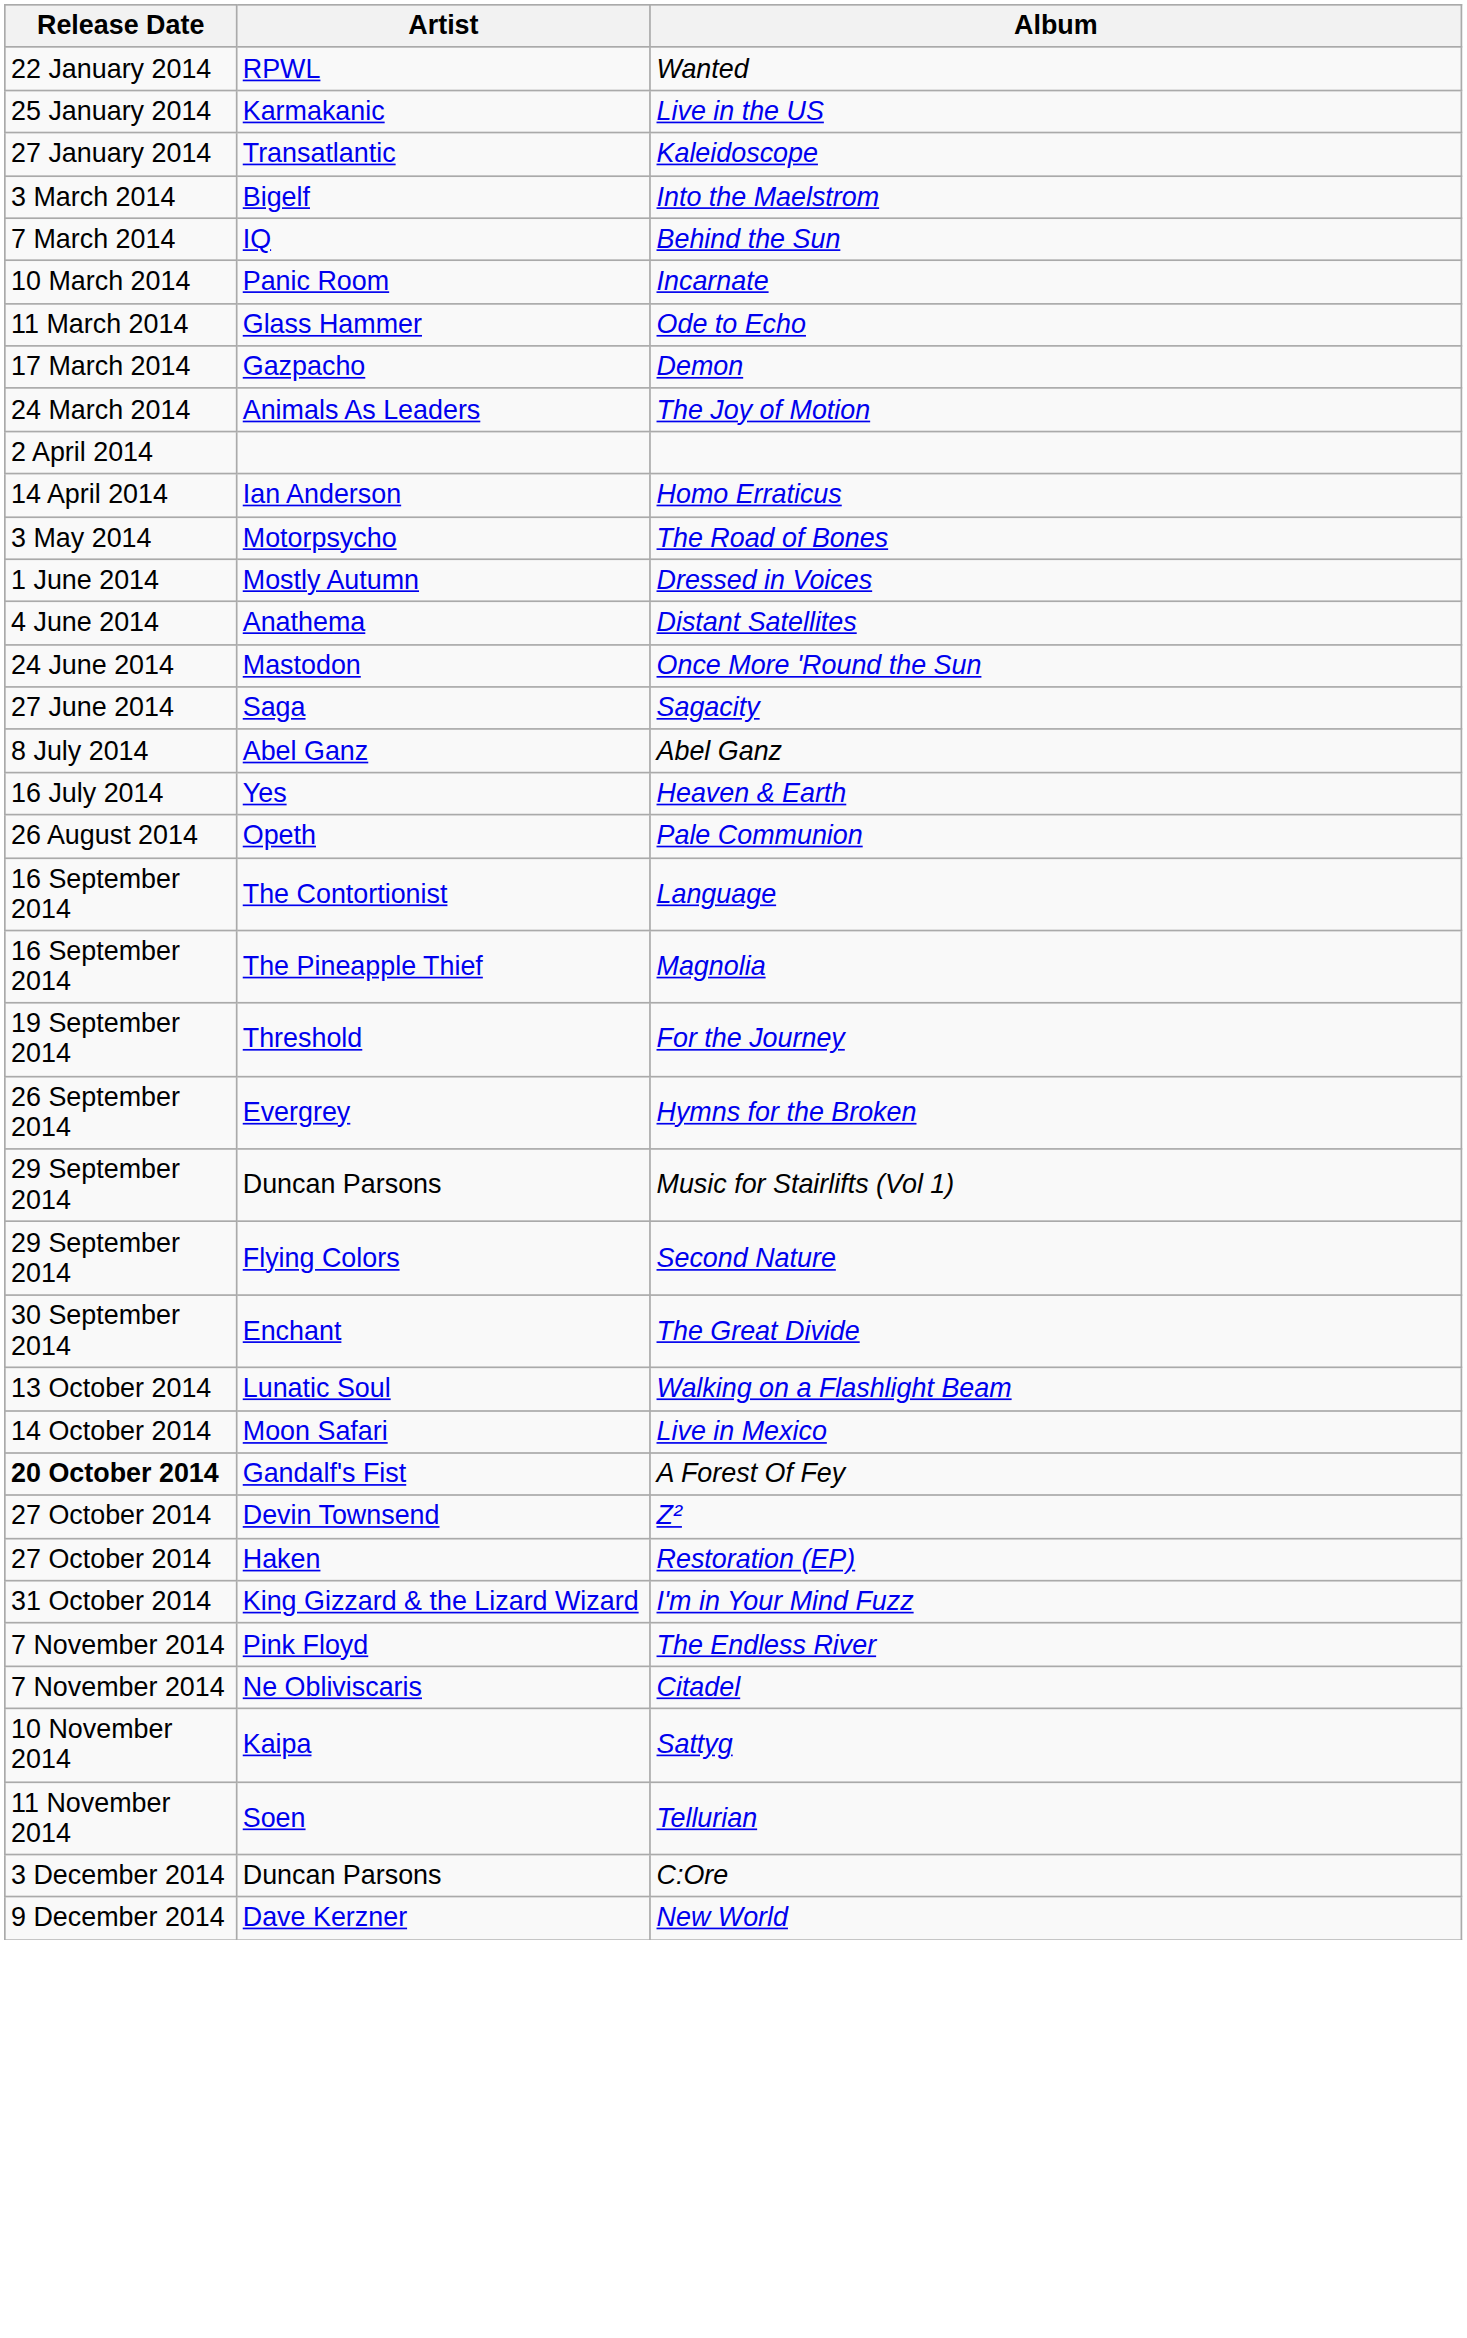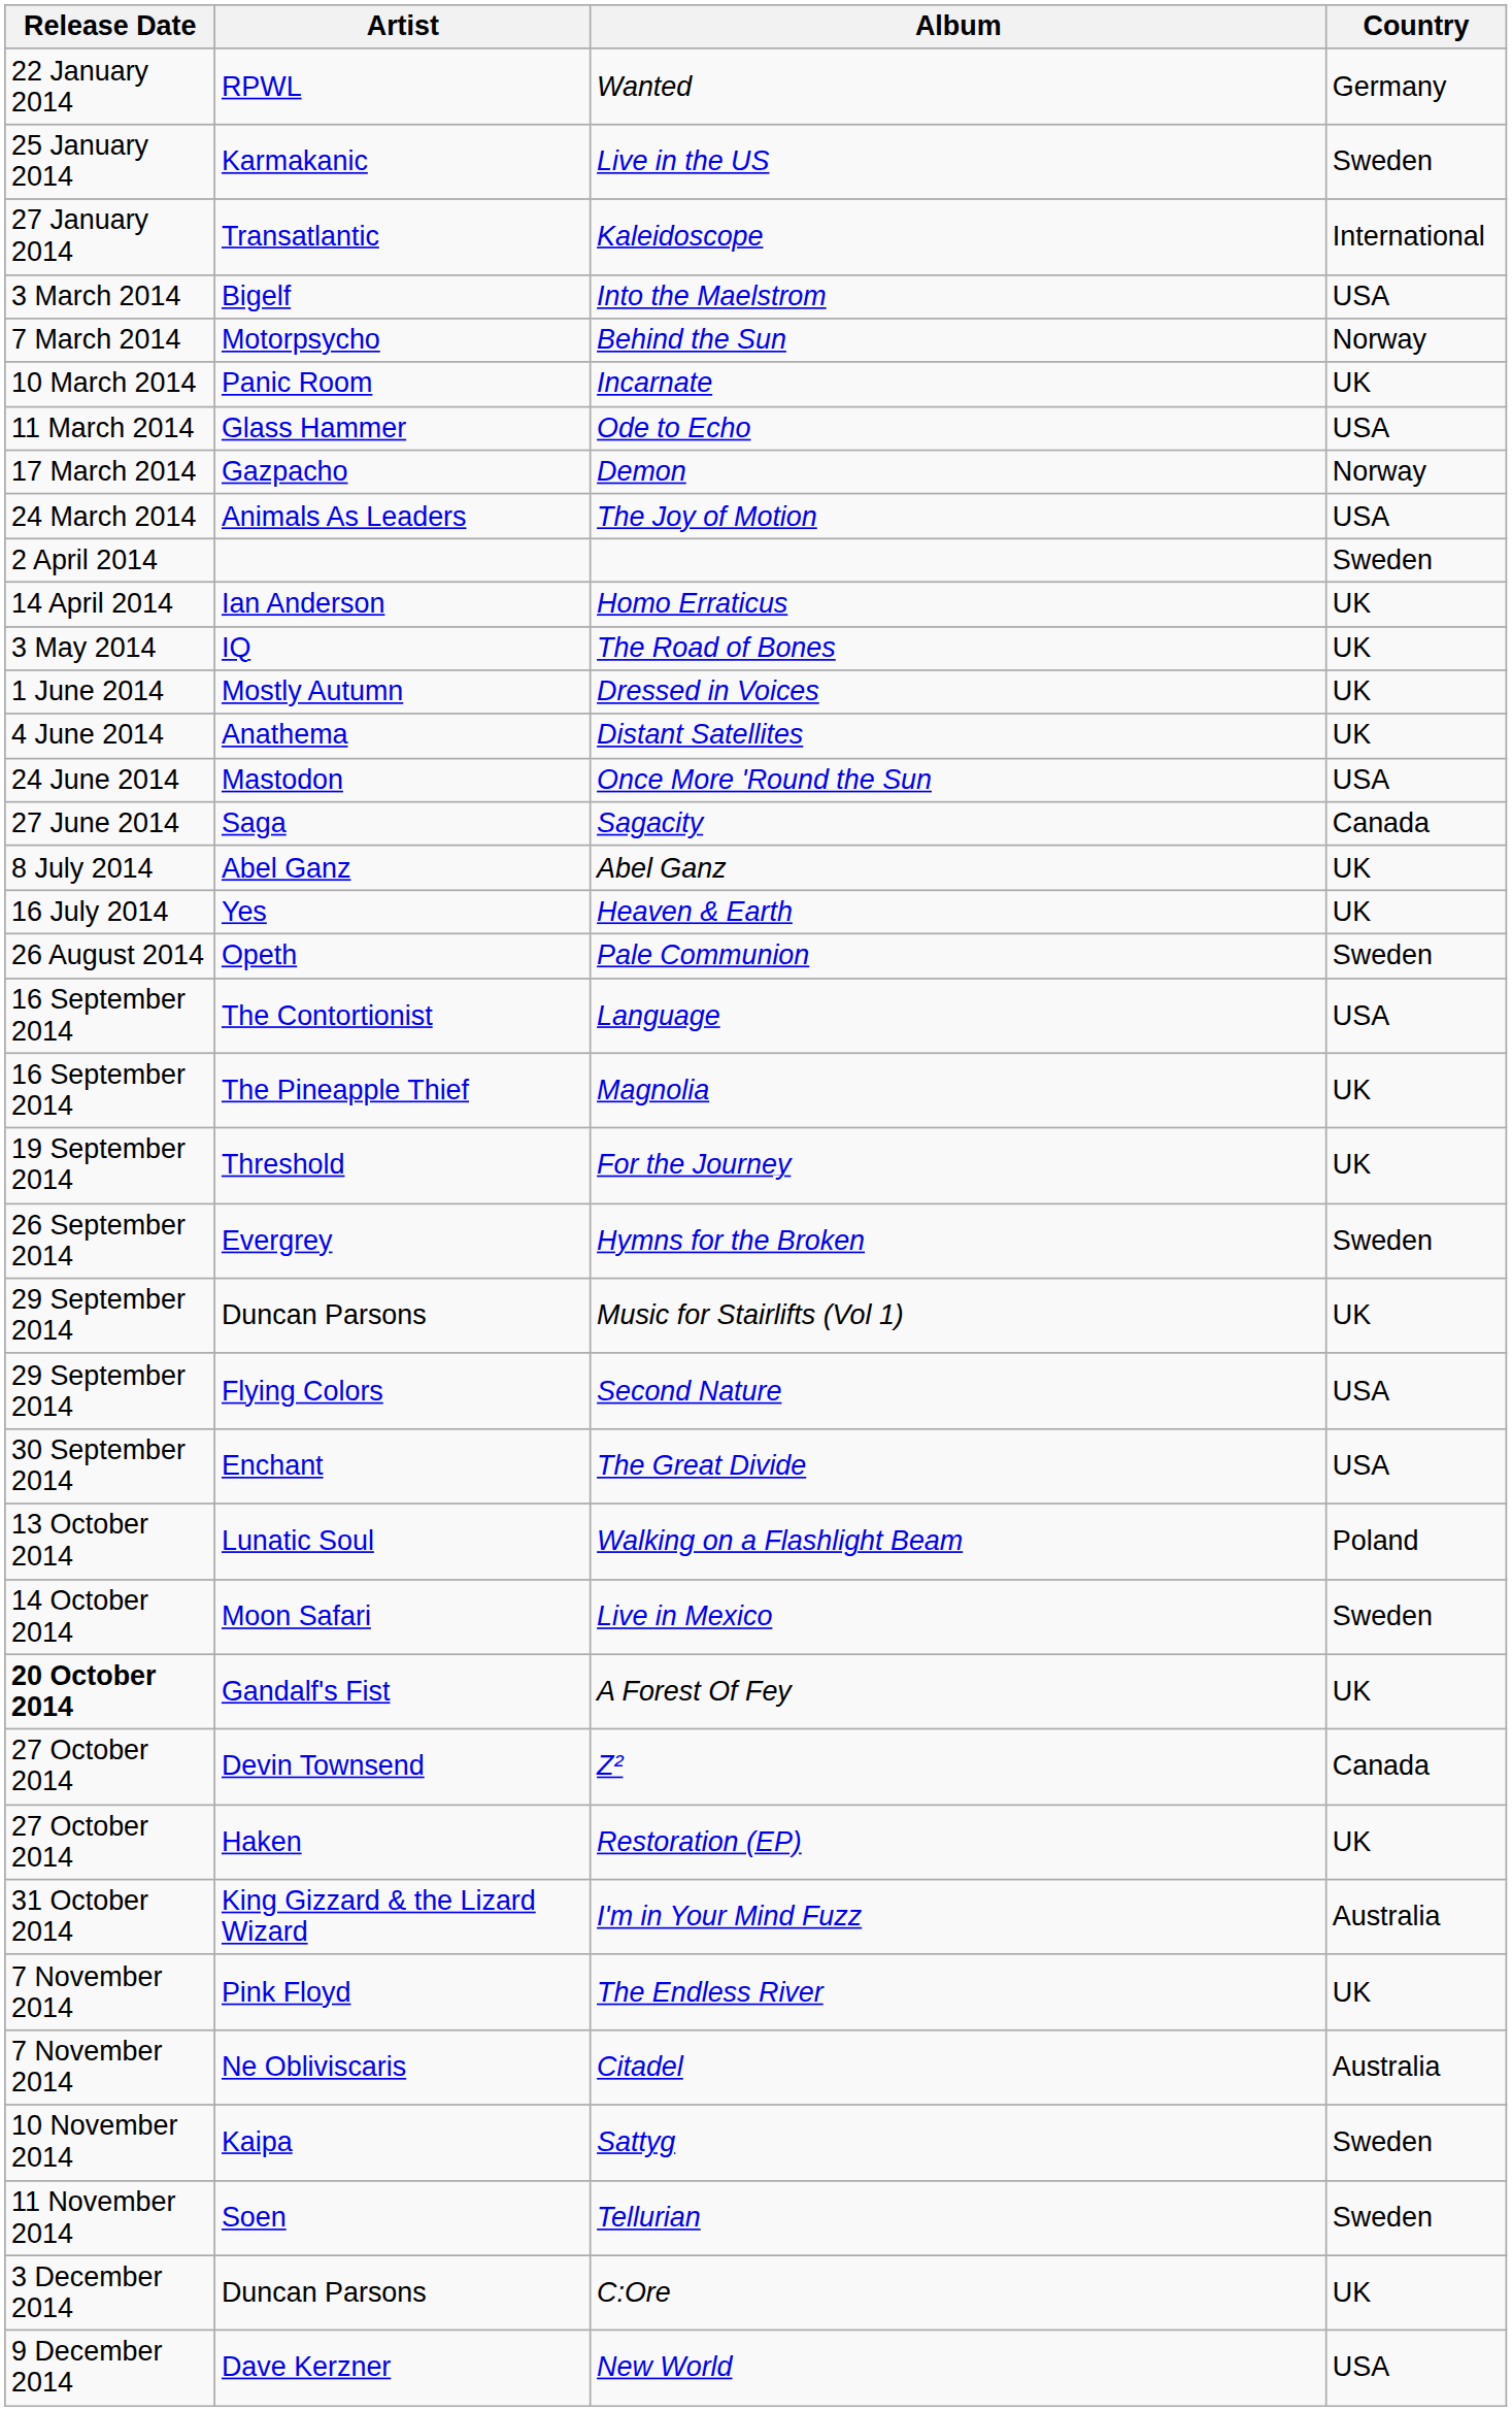 <table class="wikitable center">
 <tr>
 <th align=center width="14%">Release Date</th>
 <th align=center width="25%">Artist</th>
 <th align=center width="49%">Album</th>
+<th align=center width="12%">Country</th>
 </tr>
 <tr>
 <td>22 January 2014</td>
 <td><a href='#'>RPWL</a></td>
 <td><em>Wanted</em></td>
+<td>Germany</td>
 </tr>
 <tr>
 <td>25 January 2014</td>
 <td><a href='#'>Karmakanic</a></td>
 <td><em><a href='#'>Live in the US</a></em></td>
+<td>Sweden</td>
 </tr>
 <tr>
 <td>27 January 2014</td>
 <td><a href='#'>Transatlantic</a></td>
 <td><em><a href='#'>Kaleidoscope</a></em></td>
+<td>International</td>
 </tr>
 <tr>
 <td>3 March 2014</td>
 <td><a href='#'>Bigelf</a></td>
 <td><em><a href='#'>Into the Maelstrom</a></em></td>
+<td>USA</td>
 </tr>
 <tr>
 <td>7 March 2014</td>
-<td><a href='#'>IQ</a></td>
+<td><a href='#'>Motorpsycho</a></td>
 <td><a href='#'><em>Behind the Sun</em></a></td>
+<td>Norway</td>
 </tr>
 <tr>
 <td>10 March 2014</td>
 <td><a href='#'>Panic Room</a></td>
 <td><em><a href='#'>Incarnate</a></em></td>
+<td>UK</td>
 </tr>
 <tr>
 <td>11 March 2014</td>
 <td><a href='#'>Glass Hammer</a></td>
 <td><em><a href='#'>Ode to Echo</a></em></td>
+<td>USA</td>
 </tr>
 <tr>
 <td>17 March 2014</td>
 <td><a href='#'>Gazpacho</a></td>
 <td><a href='#'><em>Demon</em></a></td>
+<td>Norway</td>
 </tr>
 <tr>
 <td>24 March 2014</td>
 <td><a href='#'>Animals As Leaders</a></td>
 <td><em><a href='#'>The Joy of Motion</a></em></td>
+<td>USA</td>
 </tr>
 <tr>
 <td>2 April 2014</td>
 <td></td>
 <td><em></em></td>
+<td>Sweden</td>
 </tr>
 <tr>
 <td>14 April 2014</td>
 <td><a href='#'>Ian Anderson</a></td>
 <td><em><a href='#'>Homo Erraticus</a></em></td>
+<td>UK</td>
 </tr>
 <tr>
 <td>3 May 2014</td>
-<td><a href='#'>Motorpsycho</a></td>
+<td><a href='#'>IQ</a></td>
 <td><em><a href='#'>The Road of Bones</a></em></td>
+<td>UK</td>
 </tr>
 <tr>
 <td>1 June 2014</td>
 <td><a href='#'>Mostly Autumn</a></td>
 <td><em><a href='#'>Dressed in Voices</a></em></td>
+<td>UK</td>
 </tr>
 <tr>
 <td>4 June 2014</td>
 <td><a href='#'>Anathema</a></td>
 <td><em><a href='#'>Distant Satellites</a></em></td>
+<td>UK</td>
 </tr>
 <tr>
 <td>24 June 2014</td>
 <td><a href='#'>Mastodon</a></td>
 <td><em><a href='#'>Once More 'Round the Sun</a></em></td>
+<td>USA</td>
 </tr>
 <tr>
 <td>27 June 2014</td>
 <td><a href='#'>Saga</a></td>
 <td><em><a href='#'>Sagacity</a></em></td>
+<td>Canada</td>
 </tr>
 <tr>
 <td>8 July 2014</td>
 <td><a href='#'>Abel Ganz</a></td>
 <td><em>Abel Ganz</em></td>
+<td>UK</td>
 </tr>
 <tr>
 <td>16 July 2014</td>
 <td><a href='#'>Yes</a></td>
 <td><em><a href='#'>Heaven & Earth</a></em></td>
+<td>UK</td>
 </tr>
 <tr>
 <td>26 August 2014</td>
 <td><a href='#'>Opeth</a></td>
 <td><em><a href='#'>Pale Communion</a></em></td>
+<td>Sweden</td>
 </tr>
 <tr>
 <td>16 September 2014</td>
 <td><a href='#'>The Contortionist</a></td>
 <td><em><a href='#'>Language</a></em></td>
+<td>USA</td>
 </tr>
 <tr>
 <td>16 September 2014</td>
 <td><a href='#'>The Pineapple Thief</a></td>
 <td><a href='#'><em>Magnolia</em></a></td>
+<td>UK</td>
 </tr>
 <tr>
 <td>19 September 2014</td>
 <td><a href='#'>Threshold</a></td>
 <td><em><a href='#'>For the Journey</a></em></td>
+<td>UK</td>
 </tr>
 <tr>
 <td>26 September 2014</td>
 <td><a href='#'>Evergrey</a></td>
 <td><em><a href='#'>Hymns for the Broken</a></em></td>
+<td>Sweden</td>
 </tr>
 <tr>
 <td>29 September 2014</td>
 <td>Duncan Parsons</td>
 <td><em>Music for Stairlifts (Vol 1)</em></td>
+<td>UK</td>
 </tr>
 <tr>
 <td>29 September 2014</td>
 <td><a href='#'>Flying Colors</a></td>
 <td><em><a href='#'>Second Nature</a></em></td>
+<td>USA</td>
 </tr>
 <tr>
 <td>30 September 2014</td>
 <td><a href='#'>Enchant</a></td>
 <td><em><a href='#'>The Great Divide</a></em></td>
+<td>USA</td>
 </tr>
 <tr>
 <td>13 October 2014</td>
 <td><a href='#'>Lunatic Soul</a></td>
 <td><em><a href='#'>Walking on a Flashlight Beam</a></em></td>
+<td>Poland</td>
 </tr>
 <tr>
 <td>14 October 2014</td>
 <td><a href='#'>Moon Safari</a></td>
 <td><em><a href='#'>Live in Mexico</a></em></td>
+<td>Sweden</td>
 </tr>
 <tr>
 <td><strong>20 October 2014</strong></td>
 <td><a href='#'>Gandalf's Fist</a></td>
 <td><em>A Forest Of Fey</em></td>
+<td>UK</td>
 </tr>
 <tr>
 <td>27 October 2014</td>
 <td><a href='#'>Devin Townsend</a></td>
 <td><em><a href='#'>Z²</a></em></td>
+<td>Canada</td>
 </tr>
 <tr>
 <td>27 October 2014</td>
 <td><a href='#'>Haken</a></td>
 <td><em><a href='#'>Restoration (EP)</a></em></td>
+<td>UK</td>
 </tr>
 <tr>
 <td>31 October 2014</td>
 <td><a href='#'>King Gizzard & the Lizard Wizard</a></td>
 <td><em><a href='#'>I'm in Your Mind Fuzz</a></em></td>
+<td>Australia</td>
 </tr>
 <tr>
 <td>7 November 2014</td>
 <td><a href='#'>Pink Floyd</a></td>
 <td><em><a href='#'>The Endless River</a></em></td>
+<td>UK</td>
 </tr>
 <tr>
 <td>7 November 2014</td>
 <td><a href='#'>Ne Obliviscaris</a></td>
 <td><em><a href='#'>Citadel</a></em></td>
+<td>Australia</td>
 </tr>
 <tr>
 <td>10 November 2014</td>
 <td><a href='#'>Kaipa</a></td>
 <td><em><a href='#'>Sattyg</a></em></td>
+<td>Sweden</td>
 </tr>
 <tr>
 <td>11 November 2014</td>
 <td><a href='#'>Soen</a></td>
 <td><em><a href='#'>Tellurian</a></em></td>
+<td>Sweden</td>
 </tr>
 <tr>
 <td>3 December 2014</td>
 <td>Duncan Parsons</td>
 <td><em>C:Ore</em></td>
+<td>UK</td>
 </tr>
 <tr>
 <td>9 December 2014</td>
 <td><a href='#'>Dave Kerzner</a></td>
 <td><em><a href='#'>New World</a></em></td>
+<td>USA</td>
 </tr>
 </table>
